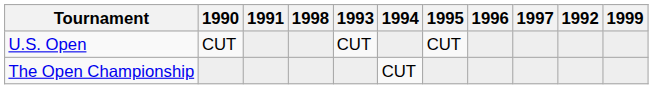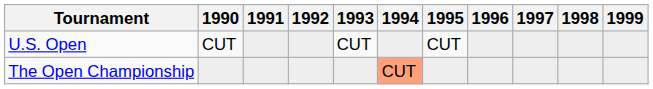 <table class="wikitable" style="font-size:95%;">
 <tr>
 <th>Tournament</th>
 <th>1990</th>
 <th>1991</th>
-<th>1998</th>
+<th>1992</th>
 <th>1993</th>
 <th>1994</th>
 <th>1995</th>
 <th>1996</th>
 <th>1997</th>
-<th>1992</th>
+<th>1998</th>
 <th>1999</th>
 </tr>
 <tr>
 <td align=left><a href='#'>U.S. Open</a></td>
 <td>CUT</td>
 <td style="background:#eeeeee;"></td>
 <td style="background:#eeeeee;"></td>
 <td>CUT</td>
 <td style="background:#eeeeee;"></td>
 <td>CUT</td>
 <td style="background:#eeeeee;"></td>
 <td style="background:#eeeeee;"></td>
 <td style="background:#eeeeee;"></td>
 <td style="background:#eeeeee;"></td>
 </tr>
 <tr>
 <td align=left><a href='#'>The Open Championship</a></td>
 <td style="background:#eeeeee;"></td>
 <td style="background:#eeeeee;"></td>
 <td style="background:#eeeeee;"></td>
 <td style="background:#eeeeee;"></td>
-<td>CUT</td>
+<td style="background: lightsalmon;">CUT</td>
 <td style="background:#eeeeee;"></td>
 <td style="background:#eeeeee;"></td>
 <td style="background:#eeeeee;"></td>
 <td style="background:#eeeeee;"></td>
 <td style="background:#eeeeee;"></td>
 </tr>
 </table>
